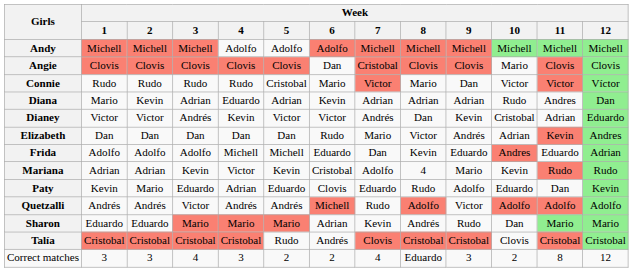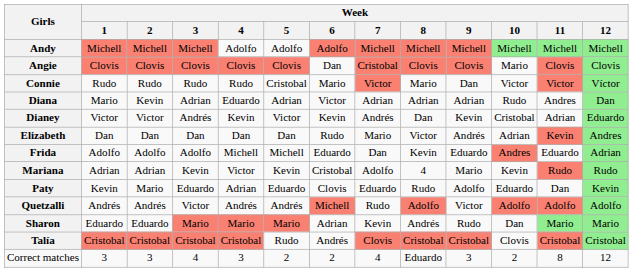 <table class="wikitable" style="text-align:center">
 <tr>
 <th rowspan=2>Girls</th>
 <th colspan="12">Week</th>
 </tr>
 <tr>
 <th>1</th>
 <th>2</th>
 <th>3</th>
 <th>4</th>
 <th>5</th>
 <th>6</th>
 <th>7</th>
 <th>8</th>
 <th>9</th>
 <th>10</th>
 <th>11</th>
 <th>12</th>
 </tr>
 <tr>
 <th>Andy</th>
 <td style="background:salmon">Michell</td>
 <td style="background:salmon">Michell</td>
 <td style="background:salmon">Michell</td>
 <td>Adolfo</td>
 <td>Adolfo</td>
 <td style="background:salmon">Adolfo</td>
 <td style="background:salmon">Michell</td>
 <td style="background:salmon">Michell</td>
 <td style="background:salmon">Michell</td>
 <td style="background:lightgreen">Michell</td>
 <td style="background:lightgreen">Michell</td>
 <td style="background:lightgreen">Michell</td>
 </tr>
 <tr>
 <th>Angie</th>
 <td style="background:salmon">Clovis</td>
 <td style="background:salmon">Clovis</td>
 <td style="background:salmon">Clovis</td>
 <td style="background:salmon">Clovis</td>
 <td style="background:salmon">Clovis</td>
 <td>Dan</td>
 <td style="background:salmon">Cristobal</td>
 <td style="background:salmon">Clovis</td>
 <td style="background:salmon">Clovis</td>
 <td>Mario</td>
 <td style="background:salmon">Clovis</td>
 <td style="background:lightgreen">Clovis</td>
 </tr>
 <tr>
 <th>Connie</th>
 <td>Rudo</td>
 <td>Rudo</td>
 <td>Rudo</td>
 <td>Rudo</td>
 <td>Cristobal</td>
 <td>Mario</td>
 <td style="background:salmon">Victor</td>
 <td>Mario</td>
 <td>Dan</td>
 <td>Victor</td>
 <td style="background:salmon">Victor</td>
 <td style="background:lightgreen">Víctor</td>
 </tr>
 <tr>
 <th>Diana</th>
 <td>Mario</td>
 <td>Kevin</td>
 <td>Adrian</td>
 <td>Eduardo</td>
 <td>Adrian</td>
-<td>Kevin</td>
+<td>Victor</td>
 <td>Adrian</td>
 <td>Adrian</td>
 <td>Adrian</td>
 <td>Rudo</td>
 <td>Andres</td>
 <td style="background:lightgreen">Dan</td>
 </tr>
 <tr>
 <th>Dianey</th>
 <td>Victor</td>
 <td>Victor</td>
 <td>Andrés</td>
 <td>Kevin</td>
 <td>Victor</td>
-<td>Victor</td>
+<td>Kevin</td>
 <td>Andrés</td>
 <td>Dan</td>
 <td>Kevin</td>
 <td>Cristobal</td>
 <td>Adrian</td>
 <td style="background:lightgreen">Eduardo</td>
 </tr>
 <tr>
 <th>Elizabeth</th>
 <td>Dan</td>
 <td>Dan</td>
 <td>Dan</td>
 <td>Dan</td>
 <td>Dan</td>
 <td>Rudo</td>
 <td>Mario</td>
 <td>Victor</td>
 <td>Andrés</td>
 <td>Adrian</td>
 <td style="background:salmon">Kevin</td>
 <td style="background:lightgreen">Andres</td>
 </tr>
 <tr>
 <th>Frida</th>
 <td>Adolfo</td>
 <td>Adolfo</td>
 <td>Adolfo</td>
 <td>Michell</td>
 <td>Michell</td>
 <td>Eduardo</td>
 <td>Dan</td>
 <td>Kevin</td>
 <td>Eduardo</td>
 <td style="background:salmon">Andres</td>
 <td>Eduardo</td>
 <td style="background:lightgreen">Adrian</td>
 </tr>
 <tr>
 <th>Mariana</th>
 <td>Adrian</td>
 <td>Adrian</td>
 <td>Kevin</td>
 <td>Victor</td>
 <td>Kevin</td>
 <td>Cristobal</td>
 <td>Adolfo</td>
 <td>4</td>
 <td>Mario</td>
 <td>Kevin</td>
 <td style="background:salmon">Rudo</td>
 <td style="background:lightgreen">Rudo</td>
 </tr>
 <tr>
 <th>Paty</th>
 <td>Kevin</td>
 <td>Mario</td>
 <td>Eduardo</td>
 <td>Adrian</td>
 <td>Eduardo</td>
 <td>Clovis</td>
 <td>Eduardo</td>
 <td>Rudo</td>
 <td>Adolfo</td>
 <td>Eduardo</td>
 <td>Dan</td>
 <td style="background:lightgreen">Kevin</td>
 </tr>
 <tr>
 <th>Quetzalli</th>
 <td>Andrés</td>
 <td>Andrés</td>
 <td>Victor</td>
 <td>Andrés</td>
 <td>Andrés</td>
 <td style="background:salmon">Michell</td>
 <td>Rudo</td>
 <td style="background:salmon">Adolfo</td>
 <td>Victor</td>
 <td style="background:salmon">Adolfo</td>
 <td style="background:salmon">Adolfo</td>
 <td style="background:lightgreen">Adolfo</td>
 </tr>
 <tr>
 <th>Sharon</th>
 <td>Eduardo</td>
 <td>Eduardo</td>
 <td style="background:salmon">Mario</td>
 <td style="background:salmon">Mario</td>
 <td style="background:salmon">Mario</td>
 <td>Adrian</td>
 <td>Kevin</td>
 <td>Andrés</td>
 <td>Rudo</td>
 <td>Dan</td>
 <td style="background:lightgreen">Mario</td>
 <td style="background:lightgreen">Mario</td>
 </tr>
 <tr>
 <th>Talía</th>
 <td style="background:salmon">Cristobal</td>
 <td style="background:salmon">Cristobal</td>
 <td style="background:salmon">Cristobal</td>
 <td style="background:salmon">Cristobal</td>
 <td>Rudo</td>
 <td>Andrés</td>
 <td style="background:salmon">Clovis</td>
 <td style="background:salmon">Cristobal</td>
 <td style="background:salmon">Cristobal</td>
 <td>Clovis</td>
 <td style="background:salmon">Cristobal</td>
 <td style="background:lightgreen">Cristobal</td>
 </tr>
 <tr>
 <td>Correct matches</td>
 <td>3</td>
 <td>3</td>
 <td>4</td>
 <td>3</td>
 <td>2</td>
 <td>2</td>
 <td>4</td>
 <td>Eduardo</td>
 <td>3</td>
 <td>2</td>
 <td>8</td>
 <td>12</td>
 </tr>
 </table>
